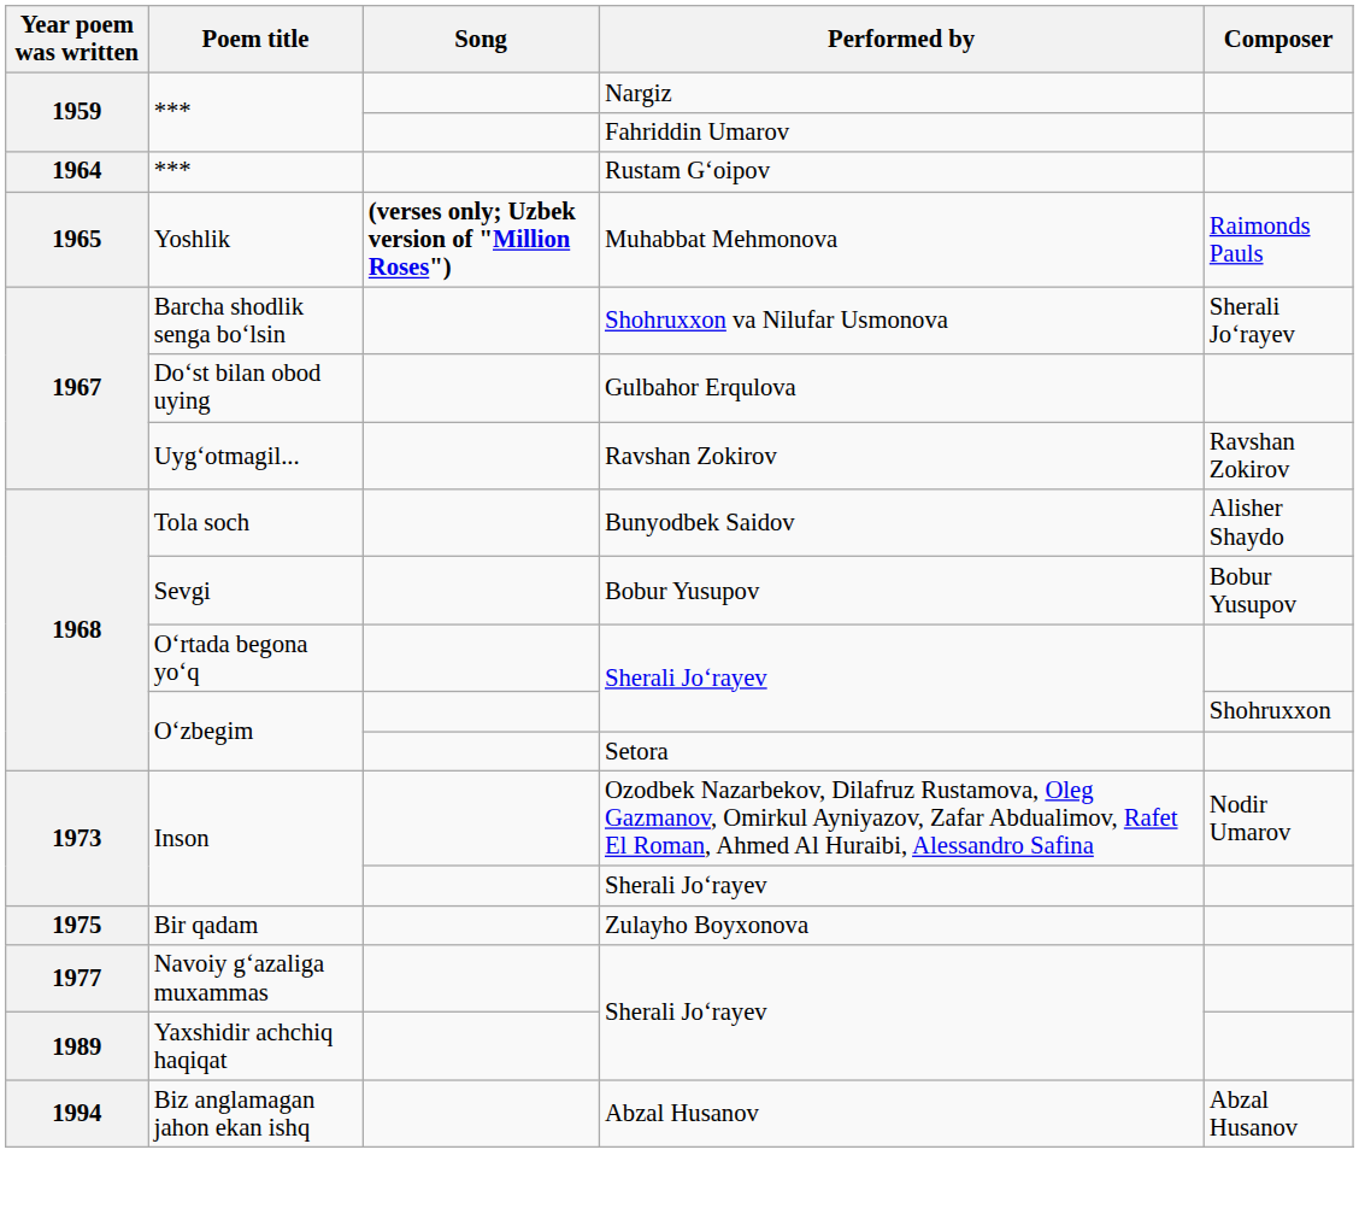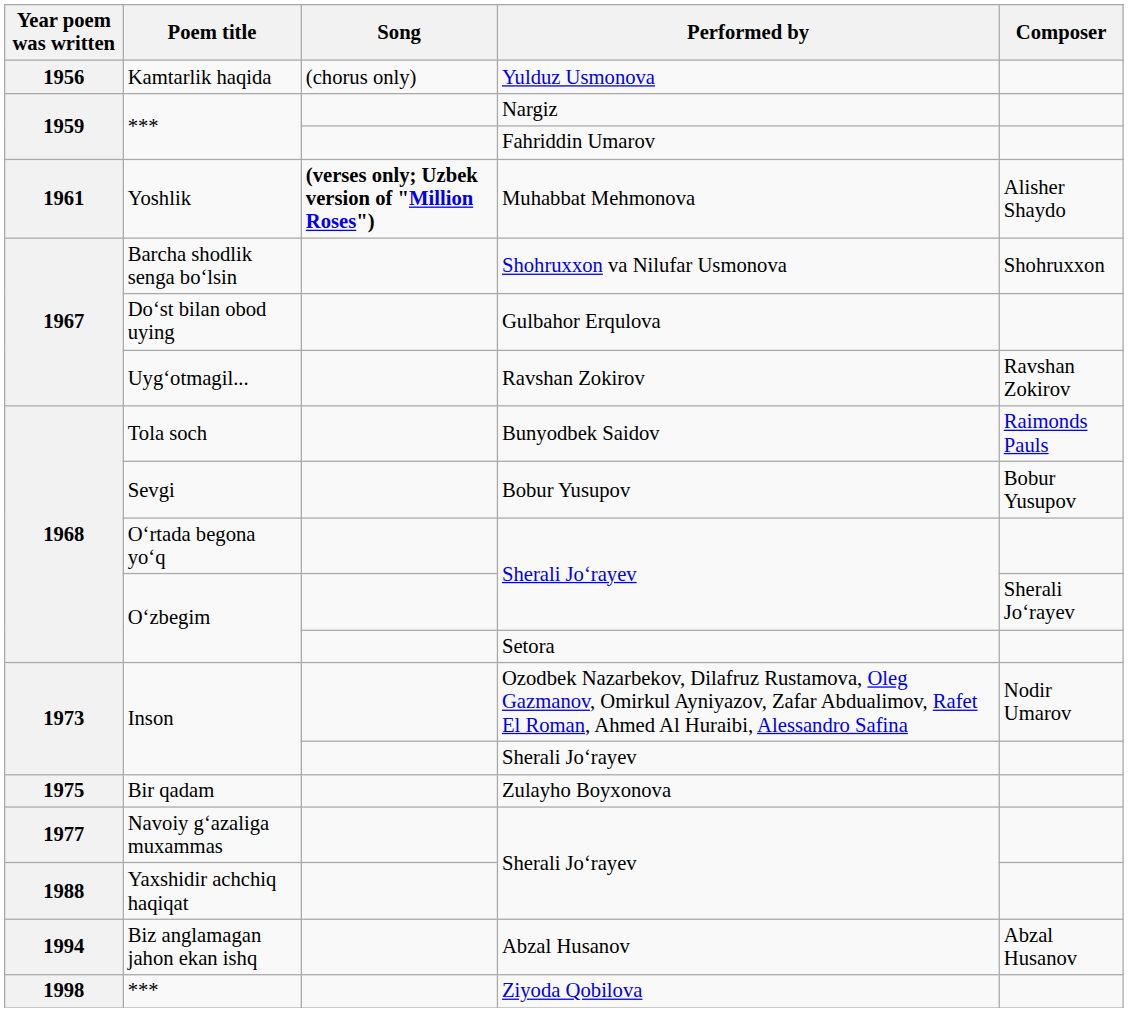 <table class="wikitable" style="text-align:left;">
 <tr>
 <th>Year poem was written</th>
 <th>Poem title</th>
 <th>Song</th>
 <th>Performed by</th>
 <th>Composer</th>
+</tr>
+<tr>
+<th rowspan="1">1956</th>
+<td>Kamtarlik haqida</td>
+<td> (chorus only)</td>
+<td><a href='#'>Yulduz Usmonova</a></td>
+<td></td>
 </tr>
 <tr>
 <th rowspan="2">1959</th>
 <td ! rowspan="2">***</td>
 <td></td>
 <td>Nargiz</td>
 <td></td>
 </tr>
 <tr>
 <td></td>
 <td>Fahriddin Umarov</td>
 <td></td>
 </tr>
 <tr>
-<th rowspan="1">1964</th>
-<td>***</td>
-<td></td>
-<td>Rustam Gʻoipov</td>
-<td></td>
-</tr>
-<tr>
-<th rowspan="1">1965</th>
+<th rowspan="1">1961</th>
 <td>Yoshlik</td>
 <td><strong> (verses only; Uzbek version of "<a href='#'>Million Roses</a>")</strong></td>
 <td>Muhabbat Mehmonova</td>
-<td><a href='#'>Raimonds Pauls</a></td>
+<td>Alisher Shaydo</td>
 </tr>
 <tr>
 <th rowspan="3">1967</th>
 <td>Barcha shodlik senga boʻlsin</td>
 <td></td>
 <td><a href='#'>Shohruxxon</a> va Nilufar Usmonova</td>
-<td>Sherali Joʻrayev</td>
+<td>Shohruxxon</td>
 </tr>
 <tr>
 <td>Doʻst bilan obod uying</td>
 <td></td>
 <td>Gulbahor Erqulova</td>
 <td></td>
 </tr>
 <tr>
 <td>Uygʻotmagil...</td>
 <td></td>
 <td>Ravshan Zokirov</td>
 <td>Ravshan Zokirov</td>
 </tr>
 <tr>
 <th rowspan="5">1968</th>
 <td>Tola soch</td>
 <td></td>
 <td>Bunyodbek Saidov</td>
-<td>Alisher Shaydo</td>
+<td><a href='#'>Raimonds Pauls</a></td>
 </tr>
 <tr>
 <td>Sevgi</td>
 <td></td>
 <td>Bobur Yusupov</td>
 <td>Bobur Yusupov</td>
 </tr>
 <tr>
 <td>Oʻrtada begona yoʻq</td>
 <td></td>
 <td ! rowspan="2"><a href='#'>Sherali Joʻrayev</a></td>
 <td></td>
 </tr>
 <tr>
 <td ! rowspan="2">Oʻzbegim</td>
 <td></td>
-<td>Shohruxxon</td>
+<td>Sherali Joʻrayev</td>
 </tr>
 <tr>
 <td></td>
 <td>Setora</td>
 <td></td>
 </tr>
 <tr>
 <th rowspan="2">1973</th>
 <td rowspan="2">Inson</td>
 <td></td>
 <td>Ozodbek Nazarbekov, Dilafruz Rustamova, <a href='#'>Oleg Gazmanov</a>, Omirkul Ayniyazov, Zafar Abdualimov, <a href='#'>Rafet El Roman</a>, Ahmed Al Huraibi, <a href='#'>Alessandro Safina</a></td>
 <td>Nodir Umarov</td>
 </tr>
 <tr>
 <td></td>
 <td>Sherali Joʻrayev</td>
 <td></td>
 </tr>
 <tr>
 <th rowspan="1">1975</th>
 <td>Bir qadam</td>
 <td></td>
 <td>Zulayho Boyxonova</td>
 <td></td>
 </tr>
 <tr>
 <th rowspan="1">1977</th>
 <td>Navoiy gʻazaliga muxammas</td>
 <td></td>
 <td ! rowspan="2">Sherali Joʻrayev</td>
 <td></td>
 </tr>
 <tr>
-<th rowspan="1">1989</th>
+<th rowspan="1">1988</th>
 <td>Yaxshidir achchiq haqiqat</td>
 <td></td>
 <td></td>
 </tr>
 <tr>
 <th rowspan="1">1994</th>
 <td>Biz anglamagan jahon ekan ishq</td>
 <td></td>
 <td>Abzal Husanov</td>
 <td>Abzal Husanov</td>
 </tr>
 <tr>
+<th rowspan="1">1998</th>
+<td>***</td>
+<td></td>
+<td><a href='#'>Ziyoda Qobilova</a></td>
+<td></td>
+</tr>
+<tr>
 </tr>
 </table>
